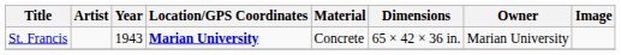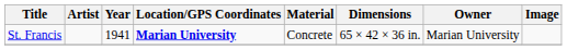 <table class="wikitable sortable">
 <tr>
 <th>Title</th>
 <th>Artist</th>
 <th>Year</th>
 <th>Location/GPS Coordinates</th>
 <th>Material</th>
 <th>Dimensions</th>
 <th>Owner</th>
 <th>Image</th>
 </tr>
 <tr>
 <td><a href='#'>St. Francis</a></td>
 <td></td>
-<td>1943</td>
+<td>1941</td>
 <td><strong><a href='#'>Marian University</a> </strong></td>
 <td>Concrete</td>
 <td>65 × 42 × 36 in.</td>
 <td>Marian University</td>
 <td></td>
 </tr>
 <tr>
 </tr>
 </table>
